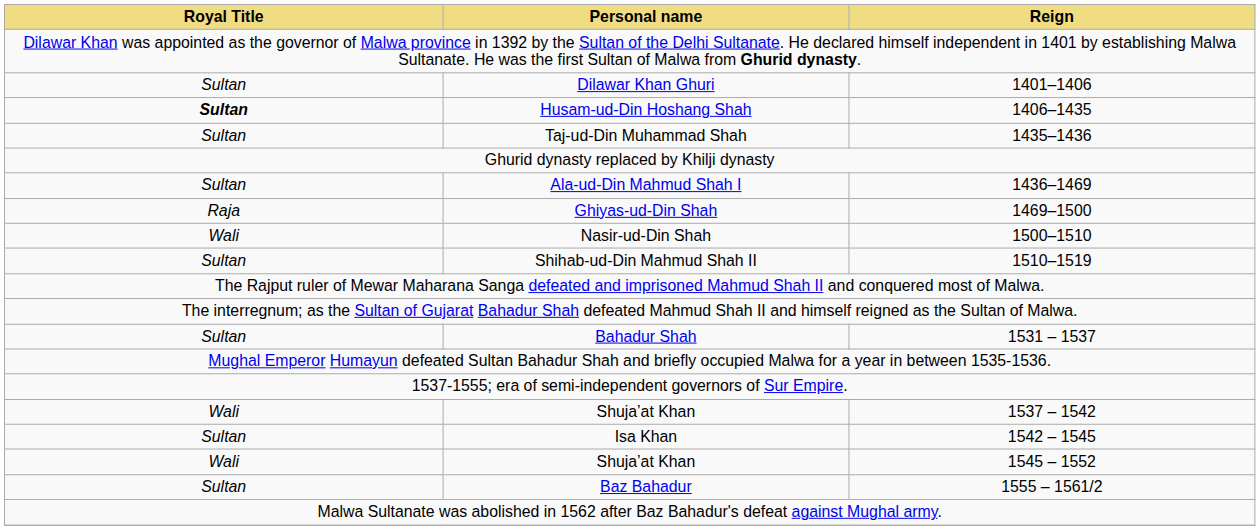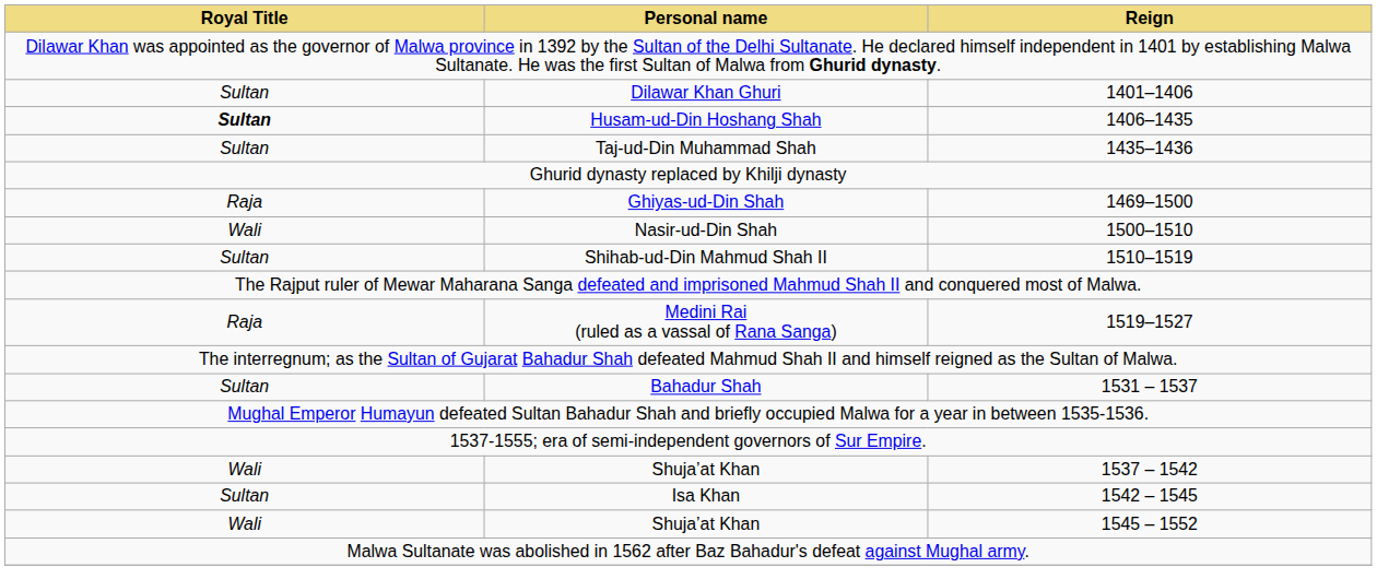 <table style="width:100%;" class="wikitable">
 <tr>
 <th style="background:#f0dc82; width:27%;">Royal Title</th>
 <th style="background:#f0dc82; width:25%;">Personal name</th>
 <th style="background:#f0dc82; width:25%;">Reign</th>
 </tr>
 <tr>
 <td colspan="3" style="text-align:center;"><a href='#'>Dilawar Khan</a> was appointed as the governor of <a href='#'>Malwa province</a> in 1392 by the <a href='#'>Sultan of the Delhi Sultanate</a>. He declared himself independent in 1401 by establishing Malwa Sultanate. He was the first Sultan of Malwa from <strong>Ghurid dynasty</strong>.</td>
 </tr>
 <tr>
 <td style="text-align:center;"><em>Sultan</em> <br> <small> </small></td>
 <td style="text-align:center;"><a href='#'>Dilawar Khan Ghuri</a><br> <small> </small></td>
 <td style="text-align:center;">1401–1406</td>
 </tr>
 <tr>
 <td style="text-align:center;"><strong><em>Sultan</em> <br> <small> </small></strong></td>
 <td style="text-align:center;"><a href='#'>Husam-ud-Din Hoshang Shah</a><br> <small> </small></td>
 <td style="text-align:center;">1406–1435</td>
 </tr>
 <tr>
 <td style="text-align:center;"><em>Sultan</em> <br> <small> </small></td>
 <td style="text-align:center;">Taj-ud-Din Muhammad Shah<br> <small> </small></td>
 <td style="text-align:center;">1435–1436</td>
 </tr>
 <tr>
 <td colspan="3" style="text-align:center;">Ghurid dynasty replaced by Khilji dynasty</td>
 </tr>
 <tr>
-<td style="text-align:center;"><em>Sultan</em> <br> <small> </small></td>
-<td style="text-align:center;"><a href='#'>Ala-ud-Din Mahmud Shah I</a><br> <small> </small></td>
-<td style="text-align:center;">1436–1469</td>
-</tr>
-<tr>
 <td style="text-align:center;"><em>Raja</em></td>
 <td style="text-align:center;"><a href='#'>Ghiyas-ud-Din Shah</a><br> <small> </small></td>
 <td style="text-align:center;">1469–1500</td>
 </tr>
 <tr>
 <td style="text-align:center;"><em>Wali</em> <br> <small> </small></td>
 <td style="text-align:center;">Nasir-ud-Din Shah<br> <small> </small></td>
 <td style="text-align:center;">1500–1510</td>
 </tr>
 <tr>
 <td style="text-align:center;"><em>Sultan</em> <br> <small> </small></td>
 <td style="text-align:center;">Shihab-ud-Din Mahmud Shah II<br> <small> </small></td>
 <td style="text-align:center;">1510–1519</td>
 </tr>
 <tr>
 <td colspan="3" style="text-align:center;">The Rajput ruler of Mewar Maharana Sanga <a href='#'>defeated and imprisoned Mahmud Shah II</a> and conquered most of Malwa.</td>
+</tr>
+<tr>
+<td style="text-align:center;"><em>Raja</em></td>
+<td style="text-align:center;"><a href='#'>Medini Rai</a><br>(ruled as a vassal of <a href='#'>Rana Sanga</a>)</td>
+<td style="text-align:center;">1519–1527</td>
 </tr>
 <tr>
 <td colspan="3" style="text-align:center;">The interregnum; as the <a href='#'>Sultan of Gujarat</a> <a href='#'>Bahadur Shah</a> defeated Mahmud Shah II and himself reigned as the Sultan of Malwa.</td>
 </tr>
 <tr>
 <td style="text-align:center;"><em>Sultan</em> <br> <small> </small></td>
 <td style="text-align:center;"><a href='#'>Bahadur Shah</a><br> <small> </small></td>
 <td style="text-align:center;">1531 – 1537</td>
 </tr>
 <tr>
 <td colspan="3" style="text-align:center;"><a href='#'>Mughal Emperor</a> <a href='#'>Humayun</a> defeated Sultan Bahadur Shah and briefly occupied Malwa for a year in between 1535-1536.</td>
 </tr>
 <tr>
 <td colspan="3" style="text-align:center;">1537-1555; era of semi-independent governors of <a href='#'>Sur Empire</a>.</td>
 </tr>
 <tr>
 <td style="text-align:center;"><em>Wali</em> <br> <small> </small></td>
 <td style="text-align:center;">Shuja’at Khan <br> <small> </small></td>
 <td style="text-align:center;">1537 – 1542</td>
 </tr>
 <tr>
 <td style="text-align:center;"><em>Sultan</em> <br> <small> </small></td>
 <td style="text-align:center;">Isa Khan<br> <small> </small></td>
 <td style="text-align:center;">1542 – 1545</td>
 </tr>
 <tr>
 <td style="text-align:center;"><em>Wali</em> <br> <small> </small></td>
 <td style="text-align:center;">Shuja’at Khan<br> <small> </small></td>
 <td style="text-align:center;">1545 – 1552</td>
 </tr>
 <tr>
-<td style="text-align:center;"><em>Sultan</em> <br> <small> </small></td>
-<td style="text-align:center;"><a href='#'>Baz Bahadur</a><br> <small> </small></td>
-<td style="text-align:center;">1555 – 1561/2</td>
-</tr>
-<tr>
 <td colspan="3" style="text-align:center;">Malwa Sultanate was abolished in 1562 after Baz Bahadur's defeat <a href='#'>against Mughal army</a>.</td>
 </tr>
 <tr>
 </tr>
 </table>
